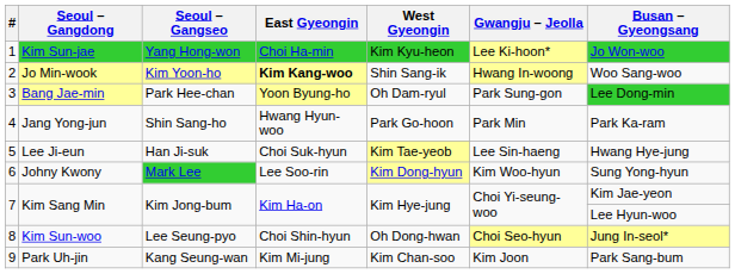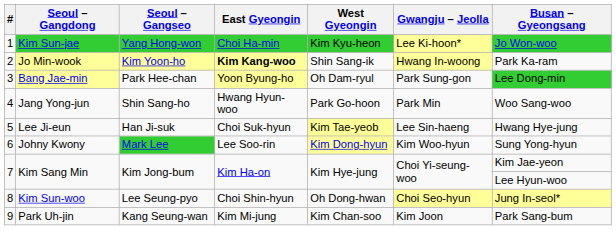 <table class="wikitable">
 <tr>
 <th>#</th>
 <th><a href='#'>Seoul</a> – <a href='#'>Gangdong</a></th>
 <th><a href='#'>Seoul</a> – <a href='#'>Gangseo</a></th>
 <th>East <a href='#'>Gyeongin</a></th>
 <th>West <a href='#'>Gyeongin</a></th>
 <th><a href='#'>Gwangju</a> – <a href='#'>Jeolla</a></th>
 <th><a href='#'>Busan</a> – <a href='#'>Gyeongsang</a></th>
 </tr>
 <tr>
 <td>1</td>
 <td align=left style=background:#32CD32;><a href='#'>Kim Sun-jae</a></td>
 <td align=left style=background:#32CD32;><a href='#'>Yang Hong-won</a></td>
 <td align=left style=background:#32CD32;><a href='#'>Choi Ha-min</a></td>
 <td align=left style=background:#32CD32;>Kim Kyu-heon</td>
 <td align=left style=background:#FFFF99;>Lee Ki-hoon*</td>
 <td align=left style=background:#32CD32;><a href='#'>Jo Won-woo</a></td>
 </tr>
 <tr>
 <td>2</td>
 <td align=left style=background:#FFFF99;>Jo Min-wook</td>
 <td align=left style=background:#FFFF99;><a href='#'>Kim Yoon-ho</a></td>
 <td align=left style=background:#FFFF99;><strong>Kim Kang-woo</strong></td>
 <td>Shin Sang-ik</td>
 <td align=left style=background:#FFFF99;>Hwang In-woong</td>
-<td>Woo Sang-woo</td>
+<td>Park Ka-ram</td>
 </tr>
 <tr>
 <td>3</td>
 <td align=left style=background:#FFFF99;><a href='#'>Bang Jae-min</a></td>
 <td>Park Hee-chan</td>
 <td align=left style=background:#FFFF99;>Yoon Byung-ho</td>
 <td>Oh Dam-ryul</td>
 <td>Park Sung-gon</td>
 <td align=left style=background:#32CD32;>Lee Dong-min</td>
 </tr>
 <tr>
 <td>4</td>
 <td>Jang Yong-jun</td>
 <td>Shin Sang-ho</td>
 <td>Hwang Hyun-woo</td>
 <td>Park Go-hoon</td>
 <td>Park Min</td>
-<td>Park Ka-ram</td>
+<td>Woo Sang-woo</td>
 </tr>
 <tr>
 <td>5</td>
 <td>Lee Ji-eun</td>
 <td>Han Ji-suk</td>
 <td>Choi Suk-hyun</td>
 <td align=left style=background:#FFFF99;>Kim Tae-yeob</td>
 <td>Lee Sin-haeng</td>
 <td>Hwang Hye-jung</td>
 </tr>
 <tr>
 <td>6</td>
 <td>Johny Kwony</td>
 <td align=left style=background:#32CD32;><a href='#'>Mark Lee</a></td>
 <td>Lee Soo-rin</td>
 <td align=left style=background:#FFFF99;><a href='#'>Kim Dong-hyun</a></td>
 <td>Kim Woo-hyun</td>
 <td>Sung Yong-hyun</td>
 </tr>
 <tr>
 <td rowspan=2>7</td>
 <td rowspan=2>Kim Sang Min</td>
 <td rowspan=2>Kim Jong-bum</td>
 <td rowspan=2><a href='#'>Kim Ha-on</a></td>
 <td rowspan=2>Kim Hye-jung</td>
 <td rowspan=2>Choi Yi-seung-woo</td>
 <td>Kim Jae-yeon</td>
 </tr>
 <tr>
 <td>Lee Hyun-woo</td>
 </tr>
 <tr>
 <td>8</td>
 <td><a href='#'>Kim Sun-woo</a></td>
 <td>Lee Seung-pyo</td>
 <td>Choi Shin-hyun</td>
 <td>Oh Dong-hwan</td>
 <td align=left style=background:#FFFF99;>Choi Seo-hyun</td>
 <td align=left style=background:#FFFF99;>Jung In-seol*</td>
 </tr>
 <tr>
 <td>9</td>
 <td>Park Uh-jin</td>
 <td>Kang Seung-wan</td>
 <td>Kim Mi-jung</td>
 <td>Kim Chan-soo</td>
 <td>Kim Joon</td>
 <td>Park Sang-bum</td>
 </tr>
 </table>
